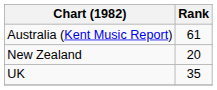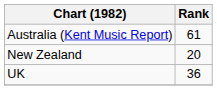 <table class="wikitable sortable">
 <tr>
 <th>Chart (1982)</th>
 <th style="text-align:center;">Rank</th>
 </tr>
 <tr>
 <td>Australia (<a href='#'>Kent Music Report</a>)</td>
 <td style="text-align:center;">61</td>
 </tr>
 <tr>
 <td>New Zealand </td>
 <td style="text-align:center;">20</td>
 </tr>
 <tr>
 <td>UK </td>
-<td style="text-align:center;">35</td>
+<td style="text-align:center;">36</td>
 </tr>
 <tr>
 </tr>
 </table>
